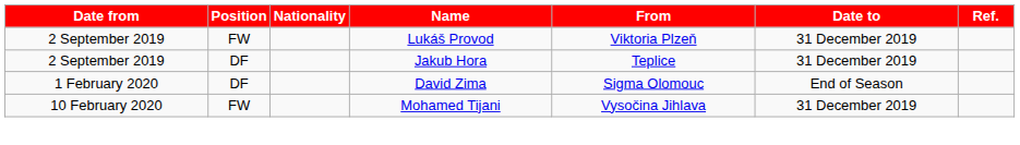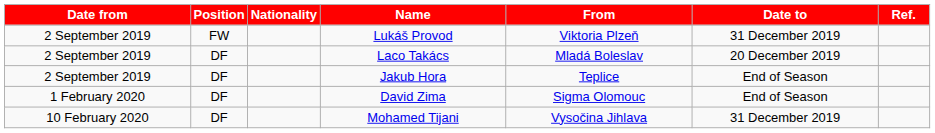 <table class="wikitable" style="text-align:center; font-size:90%; ">
 <tr>
 <th style="background:#ff0000; color:white; width:200px;">Date from</th>
 <th style="background:#ff0000; color:white; width:50px;">Position</th>
 <th style="background:#ff0000; color:white; width:50px;">Nationality</th>
 <th style="background:#ff0000; color:white; width:200px;">Name</th>
 <th style="background:#ff0000; color:white; width:200px;">From</th>
 <th style="background:#ff0000; color:white; width:200px;">Date to</th>
 <th style="background:#ff0000; color:white; width:50px;">Ref.</th>
 </tr>
 <tr>
 <td>2 September 2019</td>
 <td>FW</td>
 <td></td>
 <td><a href='#'>Lukáš Provod</a></td>
 <td><a href='#'>Viktoria Plzeň</a></td>
 <td>31 December 2019</td>
 <td></td>
 </tr>
 <tr>
 <td>2 September 2019</td>
 <td>DF</td>
 <td></td>
+<td><a href='#'>Laco Takács</a></td>
+<td><a href='#'>Mladá Boleslav</a></td>
+<td>20 December 2019</td>
+<td></td>
+</tr>
+<tr>
+<td>2 September 2019</td>
+<td>DF</td>
+<td></td>
 <td><a href='#'>Jakub Hora</a></td>
 <td><a href='#'>Teplice</a></td>
-<td>31 December 2019</td>
+<td>End of Season</td>
 <td></td>
 </tr>
 <tr>
 <td>1 February 2020</td>
 <td>DF</td>
 <td></td>
 <td><a href='#'>David Zima</a></td>
 <td><a href='#'>Sigma Olomouc</a></td>
 <td>End of Season</td>
 <td></td>
 </tr>
 <tr>
 <td>10 February 2020</td>
-<td>FW</td>
+<td>DF</td>
 <td></td>
 <td><a href='#'>Mohamed Tijani</a></td>
 <td><a href='#'>Vysočina Jihlava</a></td>
 <td>31 December 2019</td>
 <td></td>
 </tr>
 </table>
